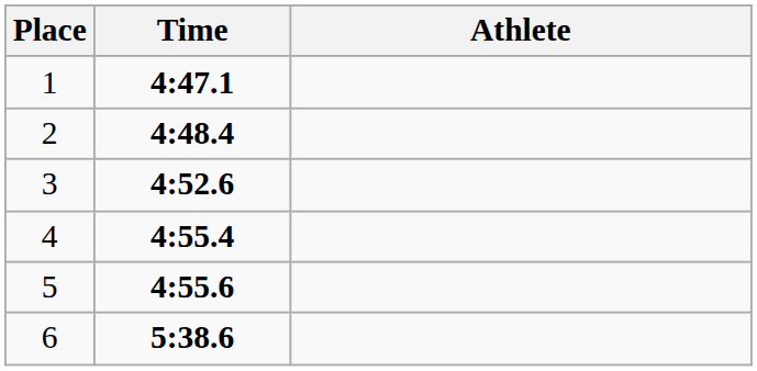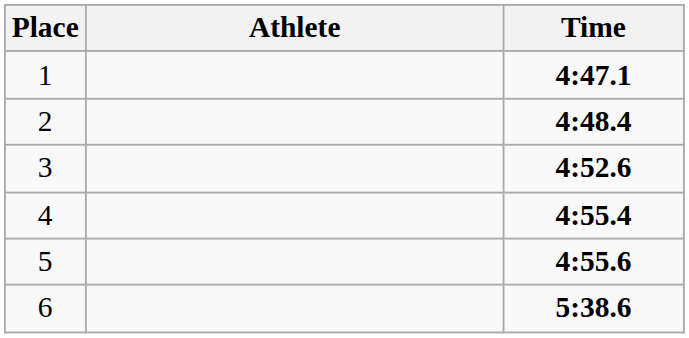 <table class=wikitable style="text-align:center">
 <tr>
 <th width=20>Place</th>
+<th width=220>Athlete</th>
 <th width=90>Time</th>
-<th width=220>Athlete</th>
 </tr>
 <tr>
 <td>1</td>
+<td align=left></td>
 <td><strong>4:47.1</strong></td>
-<td align=left></td>
 </tr>
 <tr>
 <td>2</td>
+<td align=left></td>
 <td><strong>4:48.4</strong></td>
-<td align=left></td>
 </tr>
 <tr>
 <td>3</td>
+<td align=left></td>
 <td><strong>4:52.6</strong></td>
-<td align=left></td>
 </tr>
 <tr>
 <td>4</td>
+<td align=left></td>
 <td><strong>4:55.4</strong></td>
-<td align=left></td>
 </tr>
 <tr>
 <td>5</td>
+<td align=left></td>
 <td><strong>4:55.6</strong></td>
-<td align=left></td>
 </tr>
 <tr>
 <td>6</td>
+<td align=left></td>
 <td><strong>5:38.6</strong></td>
-<td align=left></td>
 </tr>
 </table>
